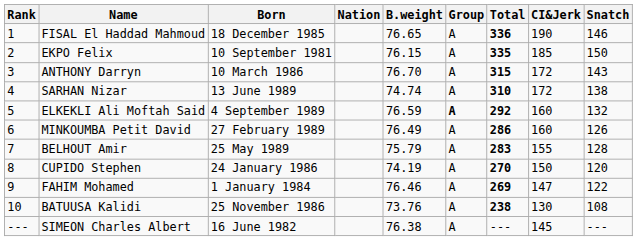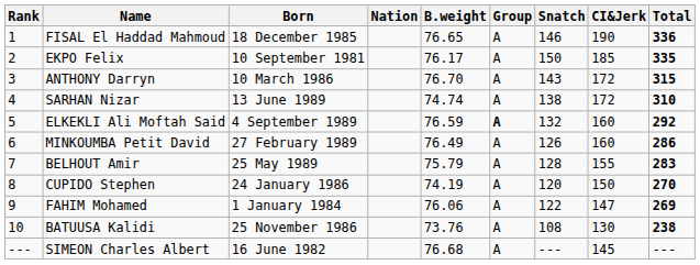 <table class="wikitable">
 <tr>
 <th>Rank</th>
 <th>Name</th>
 <th>Born</th>
 <th>Nation</th>
 <th>B.weight</th>
 <th>Group</th>
+<th>Snatch</th>
+<th>CI&Jerk</th>
 <th>Total</th>
-<th>CI&Jerk</th>
-<th>Snatch</th>
 </tr>
 <tr>
 <td>1</td>
 <td>FISAL El Haddad Mahmoud</td>
 <td>18 December 1985</td>
 <td></td>
 <td>76.65</td>
 <td>A</td>
+<td>146</td>
+<td>190</td>
 <td><strong>336</strong></td>
-<td>190</td>
-<td>146</td>
 </tr>
 <tr>
 <td>2</td>
 <td>EKPO Felix</td>
 <td>10 September 1981</td>
 <td></td>
-<td>76.15</td>
+<td>76.17</td>
 <td>A</td>
+<td>150</td>
+<td>185</td>
 <td><strong>335</strong></td>
-<td>185</td>
-<td>150</td>
 </tr>
 <tr>
 <td>3</td>
 <td>ANTHONY Darryn</td>
 <td>10 March 1986</td>
 <td></td>
 <td>76.70</td>
 <td>A</td>
+<td>143</td>
+<td>172</td>
 <td><strong>315</strong></td>
-<td>172</td>
-<td>143</td>
 </tr>
 <tr>
 <td>4</td>
 <td>SARHAN Nizar</td>
 <td>13 June 1989</td>
 <td></td>
 <td>74.74</td>
 <td>A</td>
+<td>138</td>
+<td>172</td>
 <td><strong>310</strong></td>
-<td>172</td>
-<td>138</td>
 </tr>
 <tr>
 <td>5</td>
 <td>ELKEKLI Ali Moftah Said</td>
 <td>4 September 1989</td>
 <td></td>
 <td>76.59</td>
 <td><strong>A</strong></td>
+<td>132</td>
+<td>160</td>
 <td><strong>292</strong></td>
-<td>160</td>
-<td>132</td>
 </tr>
 <tr>
 <td>6</td>
 <td>MINKOUMBA Petit David</td>
 <td>27 February 1989</td>
 <td></td>
 <td>76.49</td>
 <td>A</td>
+<td>126</td>
+<td>160</td>
 <td><strong>286</strong></td>
-<td>160</td>
-<td>126</td>
 </tr>
 <tr>
 <td>7</td>
 <td>BELHOUT Amir</td>
 <td>25 May 1989</td>
 <td></td>
 <td>75.79</td>
 <td>A</td>
+<td>128</td>
+<td>155</td>
 <td><strong>283</strong></td>
-<td>155</td>
-<td>128</td>
 </tr>
 <tr>
 <td>8</td>
 <td>CUPIDO Stephen</td>
 <td>24 January 1986</td>
 <td></td>
 <td>74.19</td>
 <td>A</td>
+<td>120</td>
+<td>150</td>
 <td><strong>270</strong></td>
-<td>150</td>
-<td>120</td>
 </tr>
 <tr>
 <td>9</td>
 <td>FAHIM Mohamed</td>
 <td>1 January 1984</td>
 <td></td>
-<td>76.46</td>
+<td>76.06</td>
 <td>A</td>
+<td>122</td>
+<td>147</td>
 <td><strong>269</strong></td>
-<td>147</td>
-<td>122</td>
 </tr>
 <tr>
 <td>10</td>
 <td>BATUUSA Kalidi</td>
 <td>25 November 1986</td>
 <td></td>
 <td>73.76</td>
 <td>A</td>
+<td>108</td>
+<td>130</td>
 <td><strong>238</strong></td>
-<td>130</td>
-<td>108</td>
 </tr>
 <tr>
 <td>---</td>
 <td>SIMEON Charles Albert</td>
 <td>16 June 1982</td>
 <td></td>
-<td>76.38</td>
+<td>76.68</td>
 <td>A</td>
 <td>---</td>
 <td>145</td>
 <td>---</td>
 </tr>
 </table>
